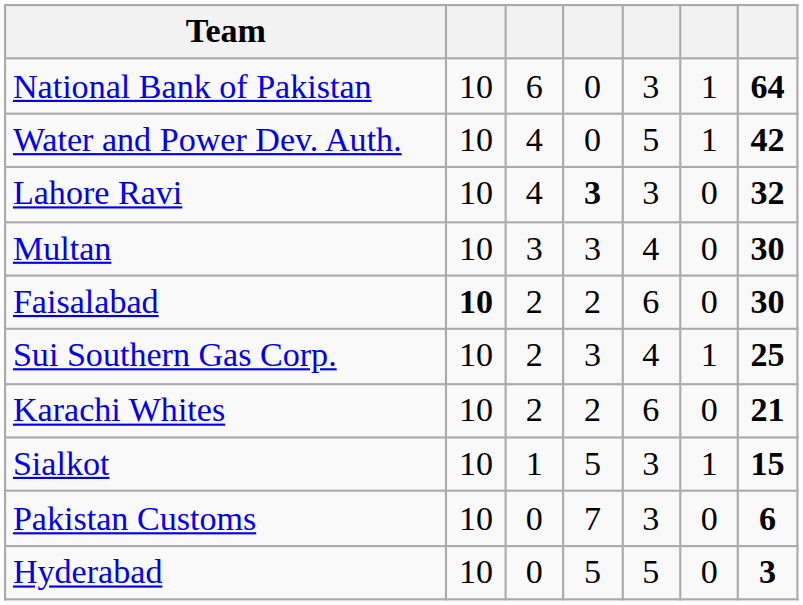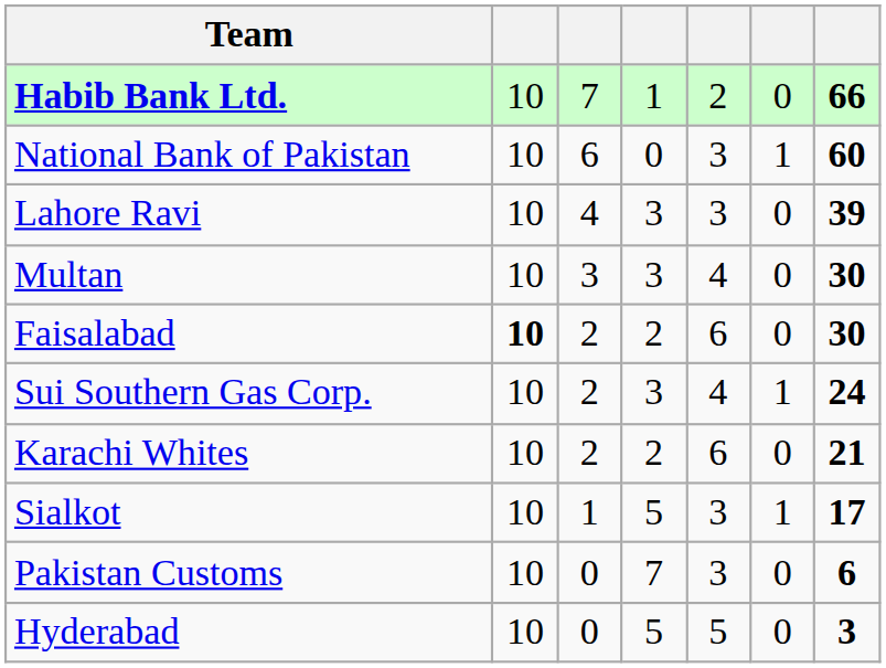 <table class="wikitable sortable" style="text-align:center";"font-size:95%">
 <tr>
 <th style="width:200px;">Team</th>
 <th style="width:20px;"></th>
 <th style="width:20px;"></th>
 <th style="width:20px;"></th>
 <th style="width:20px;"></th>
 <th style="width:20px;"></th>
 <th style="width:20px;"></th>
 </tr>
+<tr bgcolor="#ccffcc">
+<td style="text-align:left"><strong><a href='#'>Habib Bank Ltd.</a></strong></td>
+<td>10</td>
+<td>7</td>
+<td>1</td>
+<td>2</td>
+<td>0</td>
+<td><strong>66</strong></td>
+</tr>
 <tr>
 <td style="text-align:left"><a href='#'>National Bank of Pakistan</a></td>
 <td>10</td>
 <td>6</td>
 <td>0</td>
 <td>3</td>
 <td>1</td>
-<td><strong>64</strong></td>
-</tr>
-<tr>
-<td style="text-align:left"><a href='#'>Water and Power Dev. Auth.</a></td>
-<td>10</td>
-<td>4</td>
-<td>0</td>
-<td>5</td>
-<td>1</td>
-<td><strong>42</strong></td>
+<td><strong>60</strong></td>
 </tr>
 <tr>
 <td style="text-align:left"><a href='#'>Lahore Ravi</a></td>
 <td>10</td>
 <td>4</td>
-<td><strong>3</strong></td>
+<td>3</td>
 <td>3</td>
 <td>0</td>
-<td><strong>32</strong></td>
+<td><strong>39</strong></td>
 </tr>
 <tr>
 <td style="text-align:left"><a href='#'>Multan</a></td>
 <td>10</td>
 <td>3</td>
 <td>3</td>
 <td>4</td>
 <td>0</td>
 <td><strong>30</strong></td>
 </tr>
 <tr>
 <td style="text-align:left"><a href='#'>Faisalabad</a></td>
 <td><strong>10</strong></td>
 <td>2</td>
 <td>2</td>
 <td>6</td>
 <td>0</td>
 <td><strong>30</strong></td>
 </tr>
 <tr>
 <td style="text-align:left"><a href='#'>Sui Southern Gas Corp.</a></td>
 <td>10</td>
 <td>2</td>
 <td>3</td>
 <td>4</td>
 <td>1</td>
-<td><strong>25</strong></td>
+<td><strong>24</strong></td>
 </tr>
 <tr>
 <td style="text-align:left"><a href='#'>Karachi Whites</a></td>
 <td>10</td>
 <td>2</td>
 <td>2</td>
 <td>6</td>
 <td>0</td>
 <td><strong>21</strong></td>
 </tr>
 <tr>
 <td style="text-align:left"><a href='#'>Sialkot</a></td>
 <td>10</td>
 <td>1</td>
 <td>5</td>
 <td>3</td>
 <td>1</td>
-<td><strong>15</strong></td>
+<td><strong>17</strong></td>
 </tr>
 <tr>
 <td style="text-align:left"><a href='#'>Pakistan Customs</a></td>
 <td>10</td>
 <td>0</td>
 <td>7</td>
 <td>3</td>
 <td>0</td>
 <td><strong>6</strong></td>
 </tr>
 <tr>
 <td style="text-align:left"><a href='#'>Hyderabad</a></td>
 <td>10</td>
 <td>0</td>
 <td>5</td>
 <td>5</td>
 <td>0</td>
 <td><strong>3</strong></td>
 </tr>
 </table>
